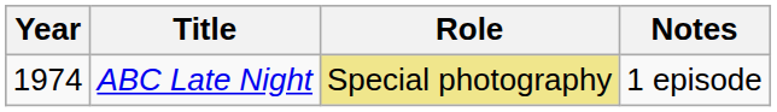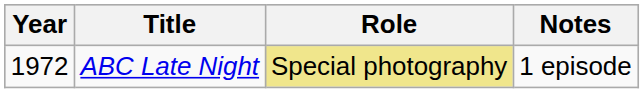 <table class="wikitable">
 <tr>
 <th>Year</th>
 <th>Title</th>
 <th>Role</th>
 <th>Notes</th>
 </tr>
 <tr>
-<td>1974</td>
+<td>1972</td>
 <td><em><a href='#'>ABC Late Night</a></em></td>
 <td style="background: khaki;">Special photography</td>
 <td>1 episode</td>
 </tr>
 </table>
